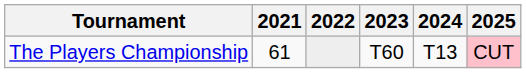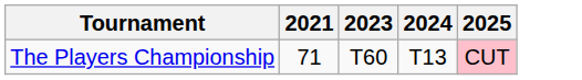 <table class="wikitable" style="font-size:95%;text-align:center;">
 <tr>
 <th>Tournament</th>
 <th>2021</th>
-<th>2022</th>
 <th>2023</th>
 <th>2024</th>
 <th>2025</th>
 </tr>
 <tr>
 <td align=left><a href='#'>The Players Championship</a></td>
-<td>61</td>
-<td style="background:#eeeeee;"></td>
+<td>71</td>
 <td>T60</td>
 <td>T13</td>
 <td style="background: pink;">CUT</td>
 </tr>
 </table>
